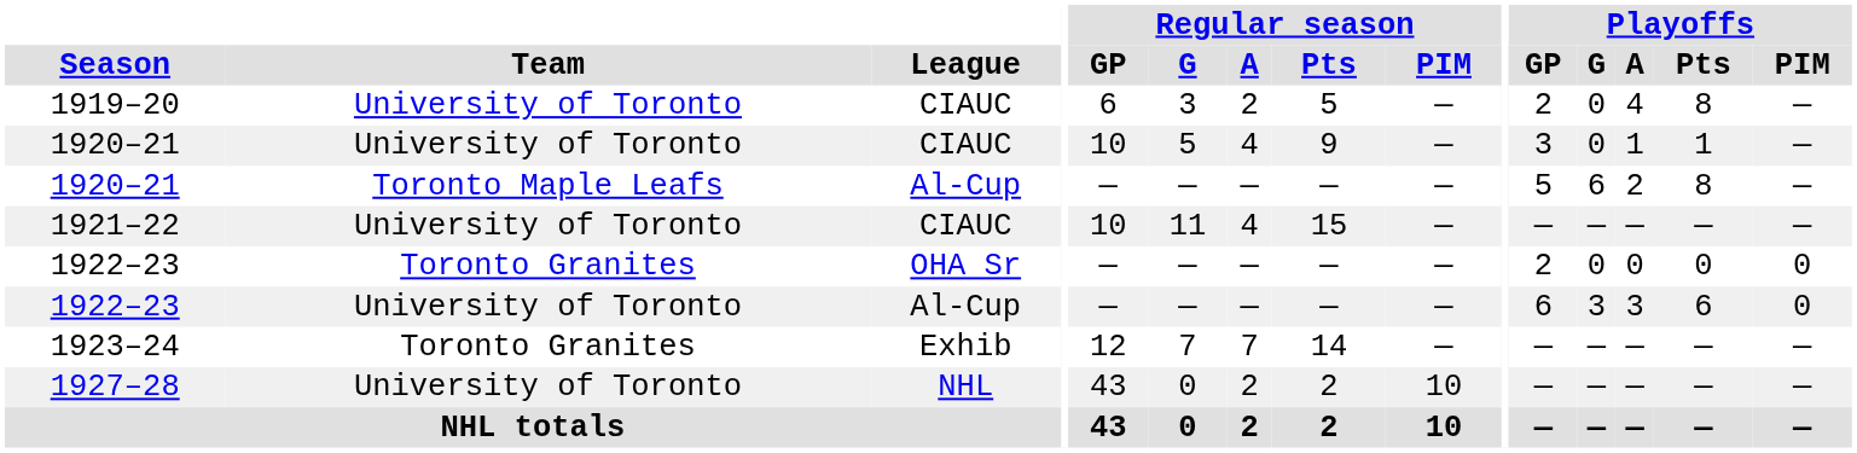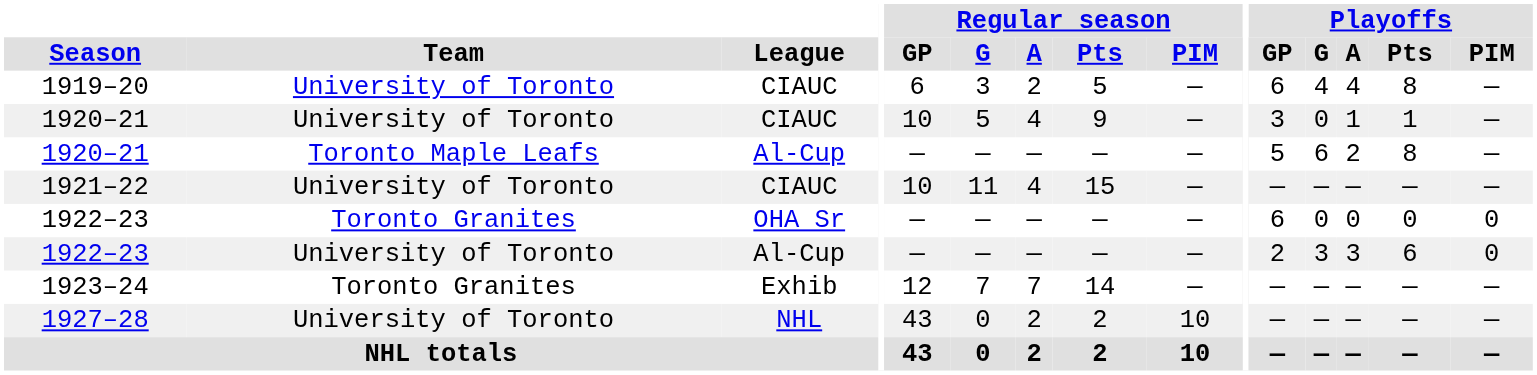 <table border="0" cellpadding="1" cellspacing="0" style="text-align:center; width:60em">
 <tr bgcolor="#e0e0e0">
 <th colspan="3" bgcolor="#ffffff"></th>
 <th rowspan="100" bgcolor="#ffffff"></th>
 <th colspan="5"><a href='#'>Regular season</a></th>
 <th rowspan="100" bgcolor="#ffffff"></th>
 <th colspan="5"><a href='#'>Playoffs</a></th>
 </tr>
 <tr bgcolor="#e0e0e0">
 <th><a href='#'>Season</a></th>
 <th>Team</th>
 <th>League</th>
 <th>GP</th>
 <th><a href='#'>G</a></th>
 <th><a href='#'>A</a></th>
 <th><a href='#'>Pts</a></th>
 <th><a href='#'>PIM</a></th>
 <th>GP</th>
 <th>G</th>
 <th>A</th>
 <th>Pts</th>
 <th>PIM</th>
 </tr>
 <tr>
 <td>1919–20</td>
 <td><a href='#'>University of Toronto</a></td>
 <td>CIAUC</td>
 <td>6</td>
 <td>3</td>
 <td>2</td>
 <td>5</td>
 <td>—</td>
-<td>2</td>
-<td>0</td>
+<td>6</td>
+<td>4</td>
 <td>4</td>
 <td>8</td>
 <td>—</td>
 </tr>
 <tr bgcolor="#f0f0f0">
 <td>1920–21</td>
 <td>University of Toronto</td>
 <td>CIAUC</td>
 <td>10</td>
 <td>5</td>
 <td>4</td>
 <td>9</td>
 <td>—</td>
 <td>3</td>
 <td>0</td>
 <td>1</td>
 <td>1</td>
 <td>—</td>
 </tr>
 <tr>
 <td><a href='#'>1920–21</a></td>
 <td><a href='#'>Toronto Maple Leafs</a></td>
 <td><a href='#'>Al-Cup</a></td>
 <td>—</td>
 <td>—</td>
 <td>—</td>
 <td>—</td>
 <td>—</td>
 <td>5</td>
 <td>6</td>
 <td>2</td>
 <td>8</td>
 <td>—</td>
 </tr>
 <tr bgcolor="#f0f0f0">
 <td>1921–22</td>
 <td>University of Toronto</td>
 <td>CIAUC</td>
 <td>10</td>
 <td>11</td>
 <td>4</td>
 <td>15</td>
 <td>—</td>
 <td>—</td>
 <td>—</td>
 <td>—</td>
 <td>—</td>
 <td>—</td>
 </tr>
 <tr>
 <td>1922–23</td>
 <td><a href='#'>Toronto Granites</a></td>
 <td><a href='#'>OHA Sr</a></td>
 <td>—</td>
 <td>—</td>
 <td>—</td>
 <td>—</td>
 <td>—</td>
-<td>2</td>
+<td>6</td>
 <td>0</td>
 <td>0</td>
 <td>0</td>
 <td>0</td>
 </tr>
 <tr bgcolor="#f0f0f0">
 <td><a href='#'>1922–23</a></td>
 <td>University of Toronto</td>
 <td>Al-Cup</td>
 <td>—</td>
 <td>—</td>
 <td>—</td>
 <td>—</td>
 <td>—</td>
-<td>6</td>
+<td>2</td>
 <td>3</td>
 <td>3</td>
 <td>6</td>
 <td>0</td>
 </tr>
 <tr>
 <td>1923–24</td>
 <td>Toronto Granites</td>
 <td>Exhib</td>
 <td>12</td>
 <td>7</td>
 <td>7</td>
 <td>14</td>
 <td>—</td>
 <td>—</td>
 <td>—</td>
 <td>—</td>
 <td>—</td>
 <td>—</td>
 </tr>
 <tr bgcolor="#f0f0f0">
 <td><a href='#'>1927–28</a></td>
 <td>University of Toronto</td>
 <td><a href='#'>NHL</a></td>
 <td>43</td>
 <td>0</td>
 <td>2</td>
 <td>2</td>
 <td>10</td>
 <td>—</td>
 <td>—</td>
 <td>—</td>
 <td>—</td>
 <td>—</td>
 </tr>
 <tr bgcolor="#e0e0e0">
 <th colspan="3">NHL totals</th>
 <th>43</th>
 <th>0</th>
 <th>2</th>
 <th>2</th>
 <th>10</th>
 <th>—</th>
 <th>—</th>
 <th>—</th>
 <th>—</th>
 <th>—</th>
 </tr>
 </table>
